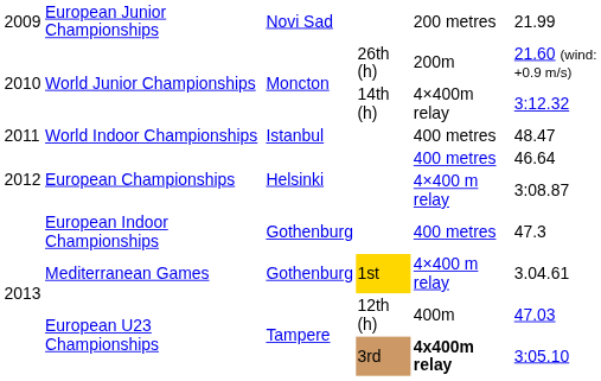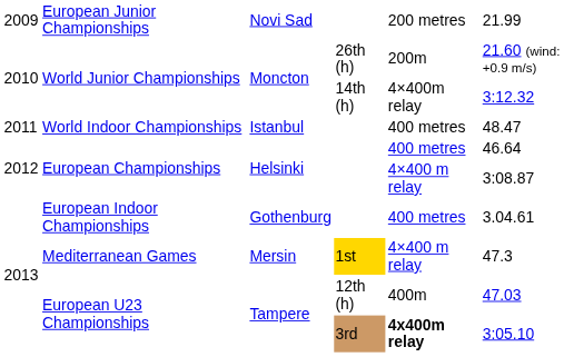 <table>
 <tr>
 <td rowspan=1>2009</td>
 <td rowspan=1 align=left><a href='#'>European Junior Championships</a></td>
 <td rowspan=1 align=left> <a href='#'>Novi Sad</a></td>
 <td></td>
 <td>200 metres</td>
 <td>21.99</td>
 </tr>
 <tr>
 <td rowspan=2>2010</td>
 <td rowspan=2 align=left><a href='#'>World Junior Championships</a></td>
 <td rowspan=2 align=left> <a href='#'>Moncton</a></td>
 <td>26th (h)</td>
 <td>200m</td>
 <td><a href='#'>21.60</a> <small>(wind: +0.9 m/s)</small></td>
 </tr>
 <tr>
 <td>14th (h)</td>
 <td>4×400m relay</td>
 <td><a href='#'>3:12.32</a></td>
 </tr>
 <tr>
 <td rowspan=1>2011</td>
 <td rowspan=1 align=left><a href='#'>World Indoor Championships</a></td>
 <td rowspan=1 align=left> <a href='#'>Istanbul</a></td>
 <td></td>
 <td>400 metres</td>
 <td>48.47</td>
 </tr>
 <tr>
 <td rowspan=2>2012</td>
 <td rowspan=2 align=left><a href='#'>European Championships</a></td>
 <td rowspan=2 align=left> <a href='#'>Helsinki</a></td>
 <td></td>
 <td><a href='#'>400 metres</a></td>
 <td>46.64</td>
 </tr>
 <tr>
 <td></td>
 <td><a href='#'>4×400 m relay</a></td>
 <td>3:08.87</td>
 </tr>
 <tr>
 <td rowspan=4>2013</td>
 <td rowspan=1 align=left><a href='#'>European Indoor Championships</a></td>
 <td rowspan=1 align=left> <a href='#'>Gothenburg</a></td>
 <td></td>
 <td><a href='#'>400 metres</a></td>
-<td>47.3</td>
+<td>3.04.61 </td>
 </tr>
 <tr>
 <td rowspan=1 align=left><a href='#'>Mediterranean Games</a></td>
-<td rowspan=1 align=left> <a href='#'>Gothenburg</a></td>
+<td rowspan=1 align=left> <a href='#'>Mersin</a></td>
 <td bgcolor=gold>1st</td>
 <td><a href='#'>4×400 m relay</a></td>
-<td>3.04.61 </td>
+<td>47.3</td>
 </tr>
 <tr>
 <td rowspan=2 align=left><a href='#'>European U23 Championships</a></td>
 <td rowspan=2 align=left> <a href='#'>Tampere</a></td>
 <td>12th (h)</td>
 <td>400m</td>
 <td><a href='#'>47.03</a></td>
 </tr>
 <tr>
 <td bgcolor="cc9966">3rd</td>
 <td><strong>4x400m relay</strong></td>
 <td><a href='#'>3:05.10</a></td>
 </tr>
 </table>
